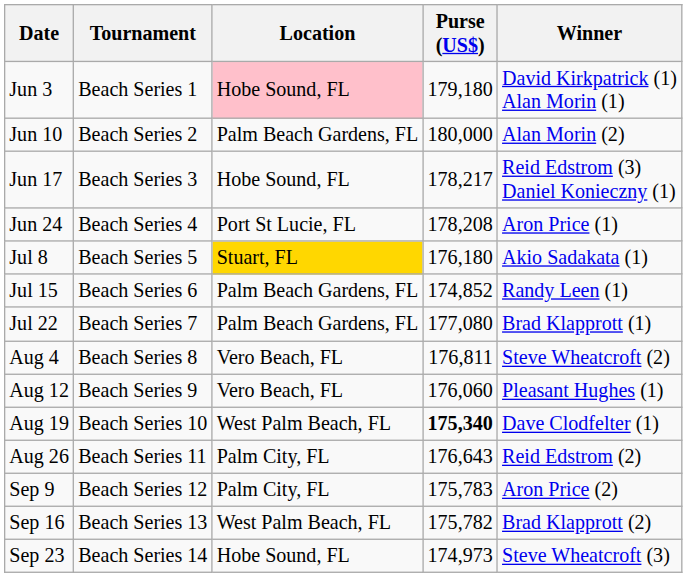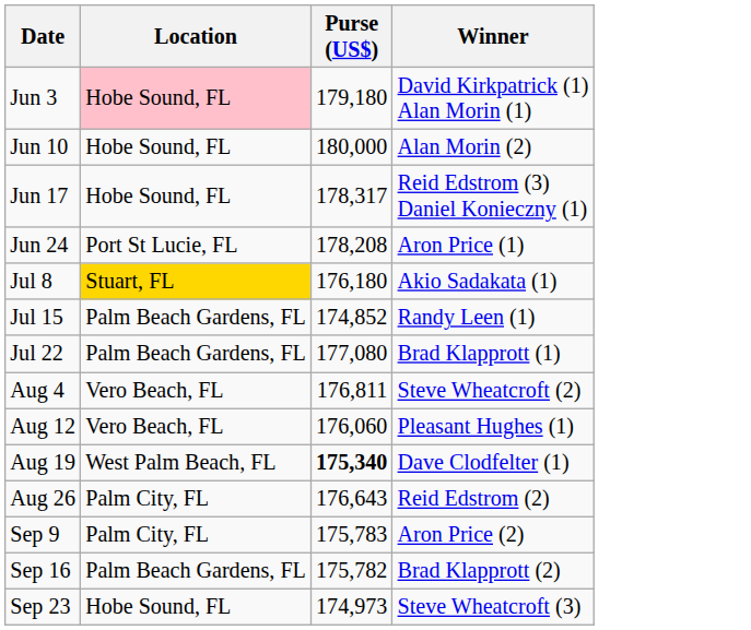 <table class="wikitable" style="font-size:95%">
 <tr>
 <th>Date</th>
-<th>Tournament</th>
 <th>Location</th>
 <th>Purse<br>(<a href='#'>US$</a>)</th>
 <th>Winner</th>
 </tr>
 <tr>
 <td>Jun 3</td>
-<td>Beach Series 1</td>
 <td style="background: pink;">Hobe Sound, FL</td>
 <td align=right>179,180</td>
 <td> <a href='#'>David Kirkpatrick</a> (1)<br> <a href='#'>Alan Morin</a> (1)</td>
 </tr>
 <tr>
 <td>Jun 10</td>
-<td>Beach Series 2</td>
-<td>Palm Beach Gardens, FL</td>
+<td>Hobe Sound, FL</td>
 <td align=right>180,000</td>
 <td> <a href='#'>Alan Morin</a> (2)</td>
 </tr>
 <tr>
 <td>Jun 17</td>
-<td>Beach Series 3</td>
 <td>Hobe Sound, FL</td>
-<td align=right>178,217</td>
+<td align=right>178,317</td>
 <td> <a href='#'>Reid Edstrom</a> (3)<br> <a href='#'>Daniel Konieczny</a> (1)</td>
 </tr>
 <tr>
 <td>Jun 24</td>
-<td>Beach Series 4</td>
 <td>Port St Lucie, FL</td>
 <td align=right>178,208</td>
 <td> <a href='#'>Aron Price</a> (1)</td>
 </tr>
 <tr>
 <td>Jul 8</td>
-<td>Beach Series 5</td>
 <td style="background: gold;">Stuart, FL</td>
 <td align=right>176,180</td>
 <td> <a href='#'>Akio Sadakata</a> (1)</td>
 </tr>
 <tr>
 <td>Jul 15</td>
-<td>Beach Series 6</td>
 <td>Palm Beach Gardens, FL</td>
 <td align=right>174,852</td>
 <td> <a href='#'>Randy Leen</a> (1)</td>
 </tr>
 <tr>
 <td>Jul 22</td>
-<td>Beach Series 7</td>
 <td>Palm Beach Gardens, FL</td>
 <td align=right>177,080</td>
 <td> <a href='#'>Brad Klapprott</a> (1)</td>
 </tr>
 <tr>
 <td>Aug 4</td>
-<td>Beach Series 8</td>
 <td>Vero Beach, FL</td>
 <td align=right>176,811</td>
 <td> <a href='#'>Steve Wheatcroft</a> (2)</td>
 </tr>
 <tr>
 <td>Aug 12</td>
-<td>Beach Series 9</td>
 <td>Vero Beach, FL</td>
 <td align=right>176,060</td>
 <td> <a href='#'>Pleasant Hughes</a> (1)</td>
 </tr>
 <tr>
 <td>Aug 19</td>
-<td>Beach Series 10</td>
 <td>West Palm Beach, FL</td>
 <td align=right><strong>175,340</strong></td>
 <td> <a href='#'>Dave Clodfelter</a> (1)</td>
 </tr>
 <tr>
 <td>Aug 26</td>
-<td>Beach Series 11</td>
 <td>Palm City, FL</td>
 <td align=right>176,643</td>
 <td> <a href='#'>Reid Edstrom</a> (2)</td>
 </tr>
 <tr>
 <td>Sep 9</td>
-<td>Beach Series 12</td>
 <td>Palm City, FL</td>
 <td align=right>175,783</td>
 <td> <a href='#'>Aron Price</a> (2)</td>
 </tr>
 <tr>
 <td>Sep 16</td>
-<td>Beach Series 13</td>
-<td>West Palm Beach, FL</td>
+<td>Palm Beach Gardens, FL</td>
 <td align=right>175,782</td>
 <td> <a href='#'>Brad Klapprott</a> (2)</td>
 </tr>
 <tr>
 <td>Sep 23</td>
-<td>Beach Series 14</td>
 <td>Hobe Sound, FL</td>
 <td align=right>174,973</td>
 <td> <a href='#'>Steve Wheatcroft</a> (3)</td>
 </tr>
 </table>
